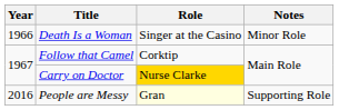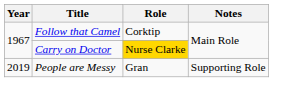 <table class="wikitable">
 <tr>
 <th>Year</th>
 <th>Title</th>
 <th>Role</th>
 <th>Notes</th>
-</tr>
-<tr>
-<td>1966</td>
-<td><em><a href='#'>Death Is a Woman</a></em></td>
-<td>Singer at the Casino</td>
-<td>Minor Role</td>
 </tr>
 <tr>
 <td rowspan=2>1967</td>
 <td><em><a href='#'>Follow that Camel</a></em></td>
 <td>Corktip</td>
 <td rowspan=2>Main Role</td>
 </tr>
 <tr>
 <td><em><a href='#'>Carry on Doctor</a></em></td>
 <td style="background: gold;">Nurse Clarke</td>
 </tr>
 <tr>
-<td>2016</td>
+<td>2019</td>
 <td><em>People are Messy</em></td>
-<td style="background: lightyellow;">Gran</td>
+<td>Gran</td>
 <td>Supporting Role</td>
 </tr>
 </table>
